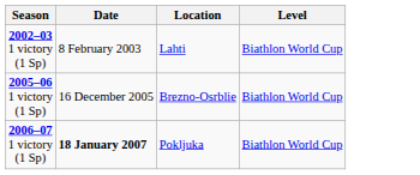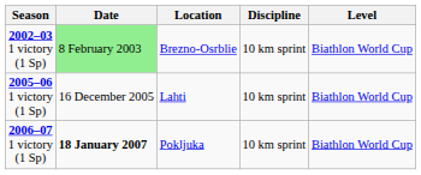 <table class="wikitable">
 <tr>
 <th>Season</th>
 <th>Date</th>
 <th>Location</th>
+<th>Discipline</th>
 <th>Level</th>
 </tr>
 <tr>
 <td rowspan="1" style="text-align:center;"><strong><a href='#'>2002–03</a></strong> <br> 1 victory <br> (1 Sp)</td>
-<td>8 February 2003</td>
-<td> <a href='#'>Lahti</a></td>
+<td style="background: lightgreen;">8 February 2003</td>
+<td> <a href='#'>Brezno-Osrblie</a></td>
+<td>10 km sprint</td>
 <td><a href='#'>Biathlon World Cup</a></td>
 </tr>
 <tr>
 <td rowspan="1" style="text-align:center;"><strong><a href='#'>2005–06</a></strong> <br> 1 victory <br> (1 Sp)</td>
 <td>16 December 2005</td>
-<td> <a href='#'>Brezno-Osrblie</a></td>
+<td> <a href='#'>Lahti</a></td>
+<td>10 km sprint</td>
 <td><a href='#'>Biathlon World Cup</a></td>
 </tr>
 <tr>
 <td rowspan="1" style="text-align:center;"><strong><a href='#'>2006–07</a></strong> <br> 1 victory <br> (1 Sp)</td>
 <td><strong>18 January 2007</strong></td>
 <td> <a href='#'>Pokljuka</a></td>
+<td>10 km sprint</td>
 <td><a href='#'>Biathlon World Cup</a></td>
 </tr>
 </table>
